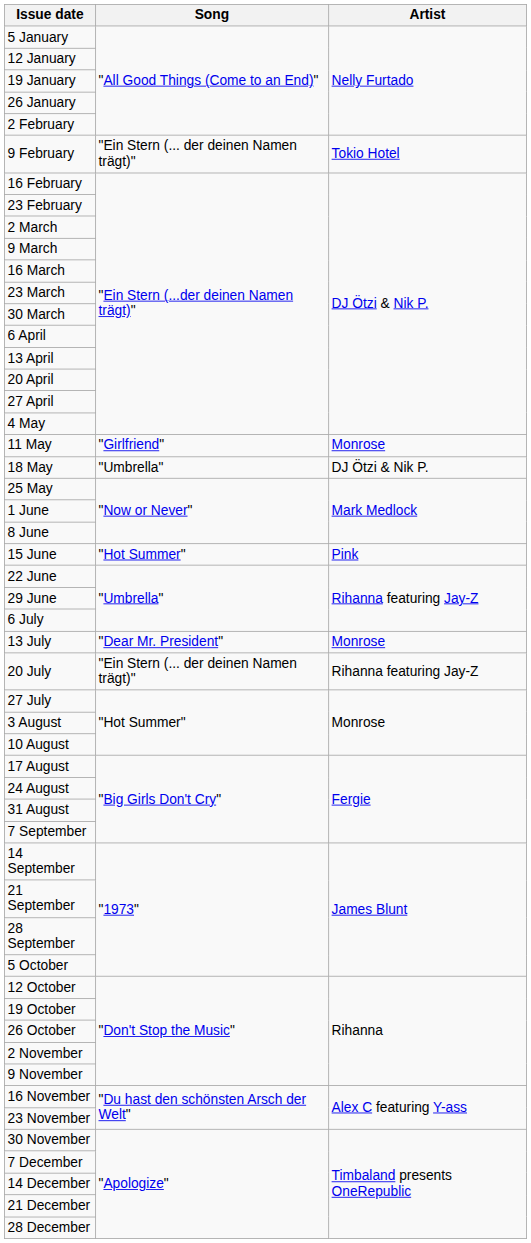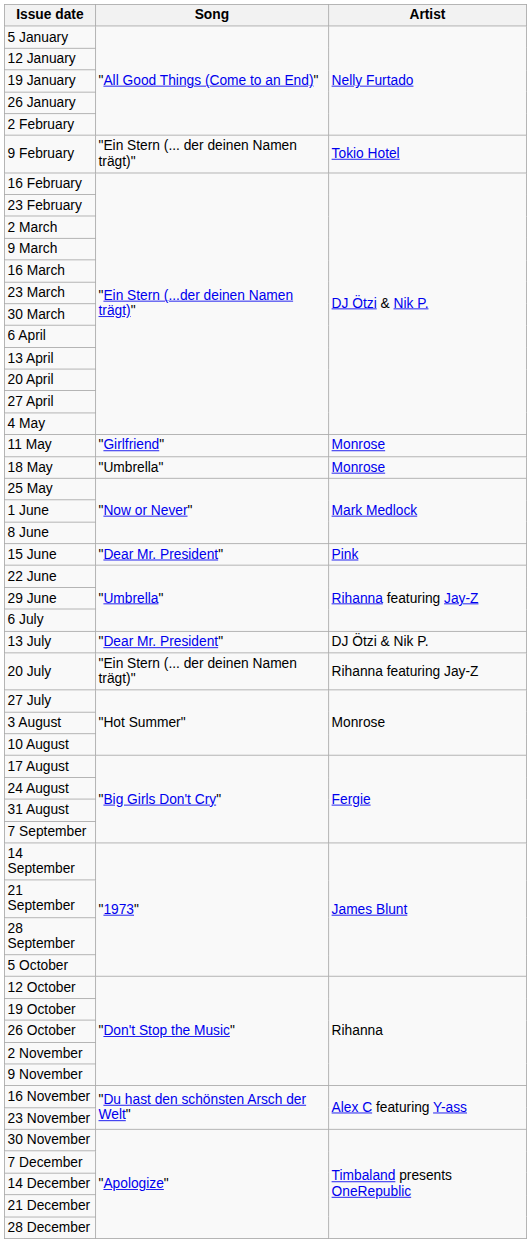 <table class=wikitable>
 <tr>
 <th>Issue date</th>
 <th>Song</th>
 <th>Artist</th>
 </tr>
 <tr>
 <td>5 January</td>
 <td rowspan=5>"<a href='#'>All Good Things (Come to an End)</a>"</td>
 <td rowspan=5><a href='#'>Nelly Furtado</a></td>
 </tr>
 <tr>
 <td>12 January</td>
 </tr>
 <tr>
 <td>19 January</td>
 </tr>
 <tr>
 <td>26 January</td>
 </tr>
 <tr>
 <td>2 February</td>
 </tr>
 <tr>
 <td>9 February</td>
 <td>"Ein Stern (... der deinen Namen trägt)"</td>
 <td><a href='#'>Tokio Hotel</a></td>
 </tr>
 <tr>
 <td>16 February</td>
 <td rowspan=12>"<a href='#'>Ein Stern (...der deinen Namen trägt)</a>"</td>
 <td rowspan=12><a href='#'>DJ Ötzi</a> & <a href='#'>Nik P.</a></td>
 </tr>
 <tr>
 <td>23 February</td>
 </tr>
 <tr>
 <td>2 March</td>
 </tr>
 <tr>
 <td>9 March</td>
 </tr>
 <tr>
 <td>16 March</td>
 </tr>
 <tr>
 <td>23 March</td>
 </tr>
 <tr>
 <td>30 March</td>
 </tr>
 <tr>
 <td>6 April</td>
 </tr>
 <tr>
 <td>13 April</td>
 </tr>
 <tr>
 <td>20 April</td>
 </tr>
 <tr>
 <td>27 April</td>
 </tr>
 <tr>
 <td>4 May</td>
 </tr>
 <tr>
 <td>11 May</td>
 <td>"<a href='#'>Girlfriend</a>"</td>
 <td><a href='#'>Monrose</a></td>
 </tr>
 <tr>
 <td>18 May</td>
 <td>"Umbrella"</td>
-<td>DJ Ötzi & Nik P.</td>
+<td><a href='#'>Monrose</a></td>
 </tr>
 <tr>
 <td>25 May</td>
 <td rowspan=3>"<a href='#'>Now or Never</a>"</td>
 <td rowspan=3><a href='#'>Mark Medlock</a></td>
 </tr>
 <tr>
 <td>1 June</td>
 </tr>
 <tr>
 <td>8 June</td>
 </tr>
 <tr>
 <td>15 June</td>
-<td>"<a href='#'>Hot Summer</a>"</td>
+<td>"<a href='#'>Dear Mr. President</a>"</td>
 <td><a href='#'>Pink</a></td>
 </tr>
 <tr>
 <td>22 June</td>
 <td rowspan=3>"<a href='#'>Umbrella</a>"</td>
 <td rowspan=3><a href='#'>Rihanna</a> featuring <a href='#'>Jay-Z</a></td>
 </tr>
 <tr>
 <td>29 June</td>
 </tr>
 <tr>
 <td>6 July</td>
 </tr>
 <tr>
 <td>13 July</td>
 <td>"<a href='#'>Dear Mr. President</a>"</td>
-<td><a href='#'>Monrose</a></td>
+<td>DJ Ötzi & Nik P.</td>
 </tr>
 <tr>
 <td>20 July</td>
 <td>"Ein Stern (... der deinen Namen trägt)"</td>
 <td>Rihanna featuring Jay-Z</td>
 </tr>
 <tr>
 <td>27 July</td>
 <td rowspan=3>"Hot Summer"</td>
 <td rowspan=3>Monrose</td>
 </tr>
 <tr>
 <td>3 August</td>
 </tr>
 <tr>
 <td>10 August</td>
 </tr>
 <tr>
 <td>17 August</td>
 <td rowspan=4>"<a href='#'>Big Girls Don't Cry</a>"</td>
 <td rowspan=4><a href='#'>Fergie</a></td>
 </tr>
 <tr>
 <td>24 August</td>
 </tr>
 <tr>
 <td>31 August</td>
 </tr>
 <tr>
 <td>7 September</td>
 </tr>
 <tr>
 <td>14 September</td>
 <td rowspan=4>"<a href='#'>1973</a>"</td>
 <td rowspan=4><a href='#'>James Blunt</a></td>
 </tr>
 <tr>
 <td>21 September</td>
 </tr>
 <tr>
 <td>28 September</td>
 </tr>
 <tr>
 <td>5 October</td>
 </tr>
 <tr>
 <td>12 October</td>
 <td rowspan=5>"<a href='#'>Don't Stop the Music</a>"</td>
 <td rowspan=5>Rihanna</td>
 </tr>
 <tr>
 <td>19 October</td>
 </tr>
 <tr>
 <td>26 October</td>
 </tr>
 <tr>
 <td>2 November</td>
 </tr>
 <tr>
 <td>9 November</td>
 </tr>
 <tr>
 <td>16 November</td>
 <td rowspan=2>"<a href='#'>Du hast den schönsten Arsch der Welt</a>"</td>
 <td rowspan=2><a href='#'>Alex C</a> featuring <a href='#'>Y-ass</a></td>
 </tr>
 <tr>
 <td>23 November</td>
 </tr>
 <tr>
 <td>30 November</td>
 <td rowspan=5>"<a href='#'>Apologize</a>"</td>
 <td rowspan=5><a href='#'>Timbaland</a> presents <a href='#'>OneRepublic</a></td>
 </tr>
 <tr>
 <td>7 December</td>
 </tr>
 <tr>
 <td>14 December</td>
 </tr>
 <tr>
 <td>21 December</td>
 </tr>
 <tr>
 <td>28 December</td>
 </tr>
 </table>
